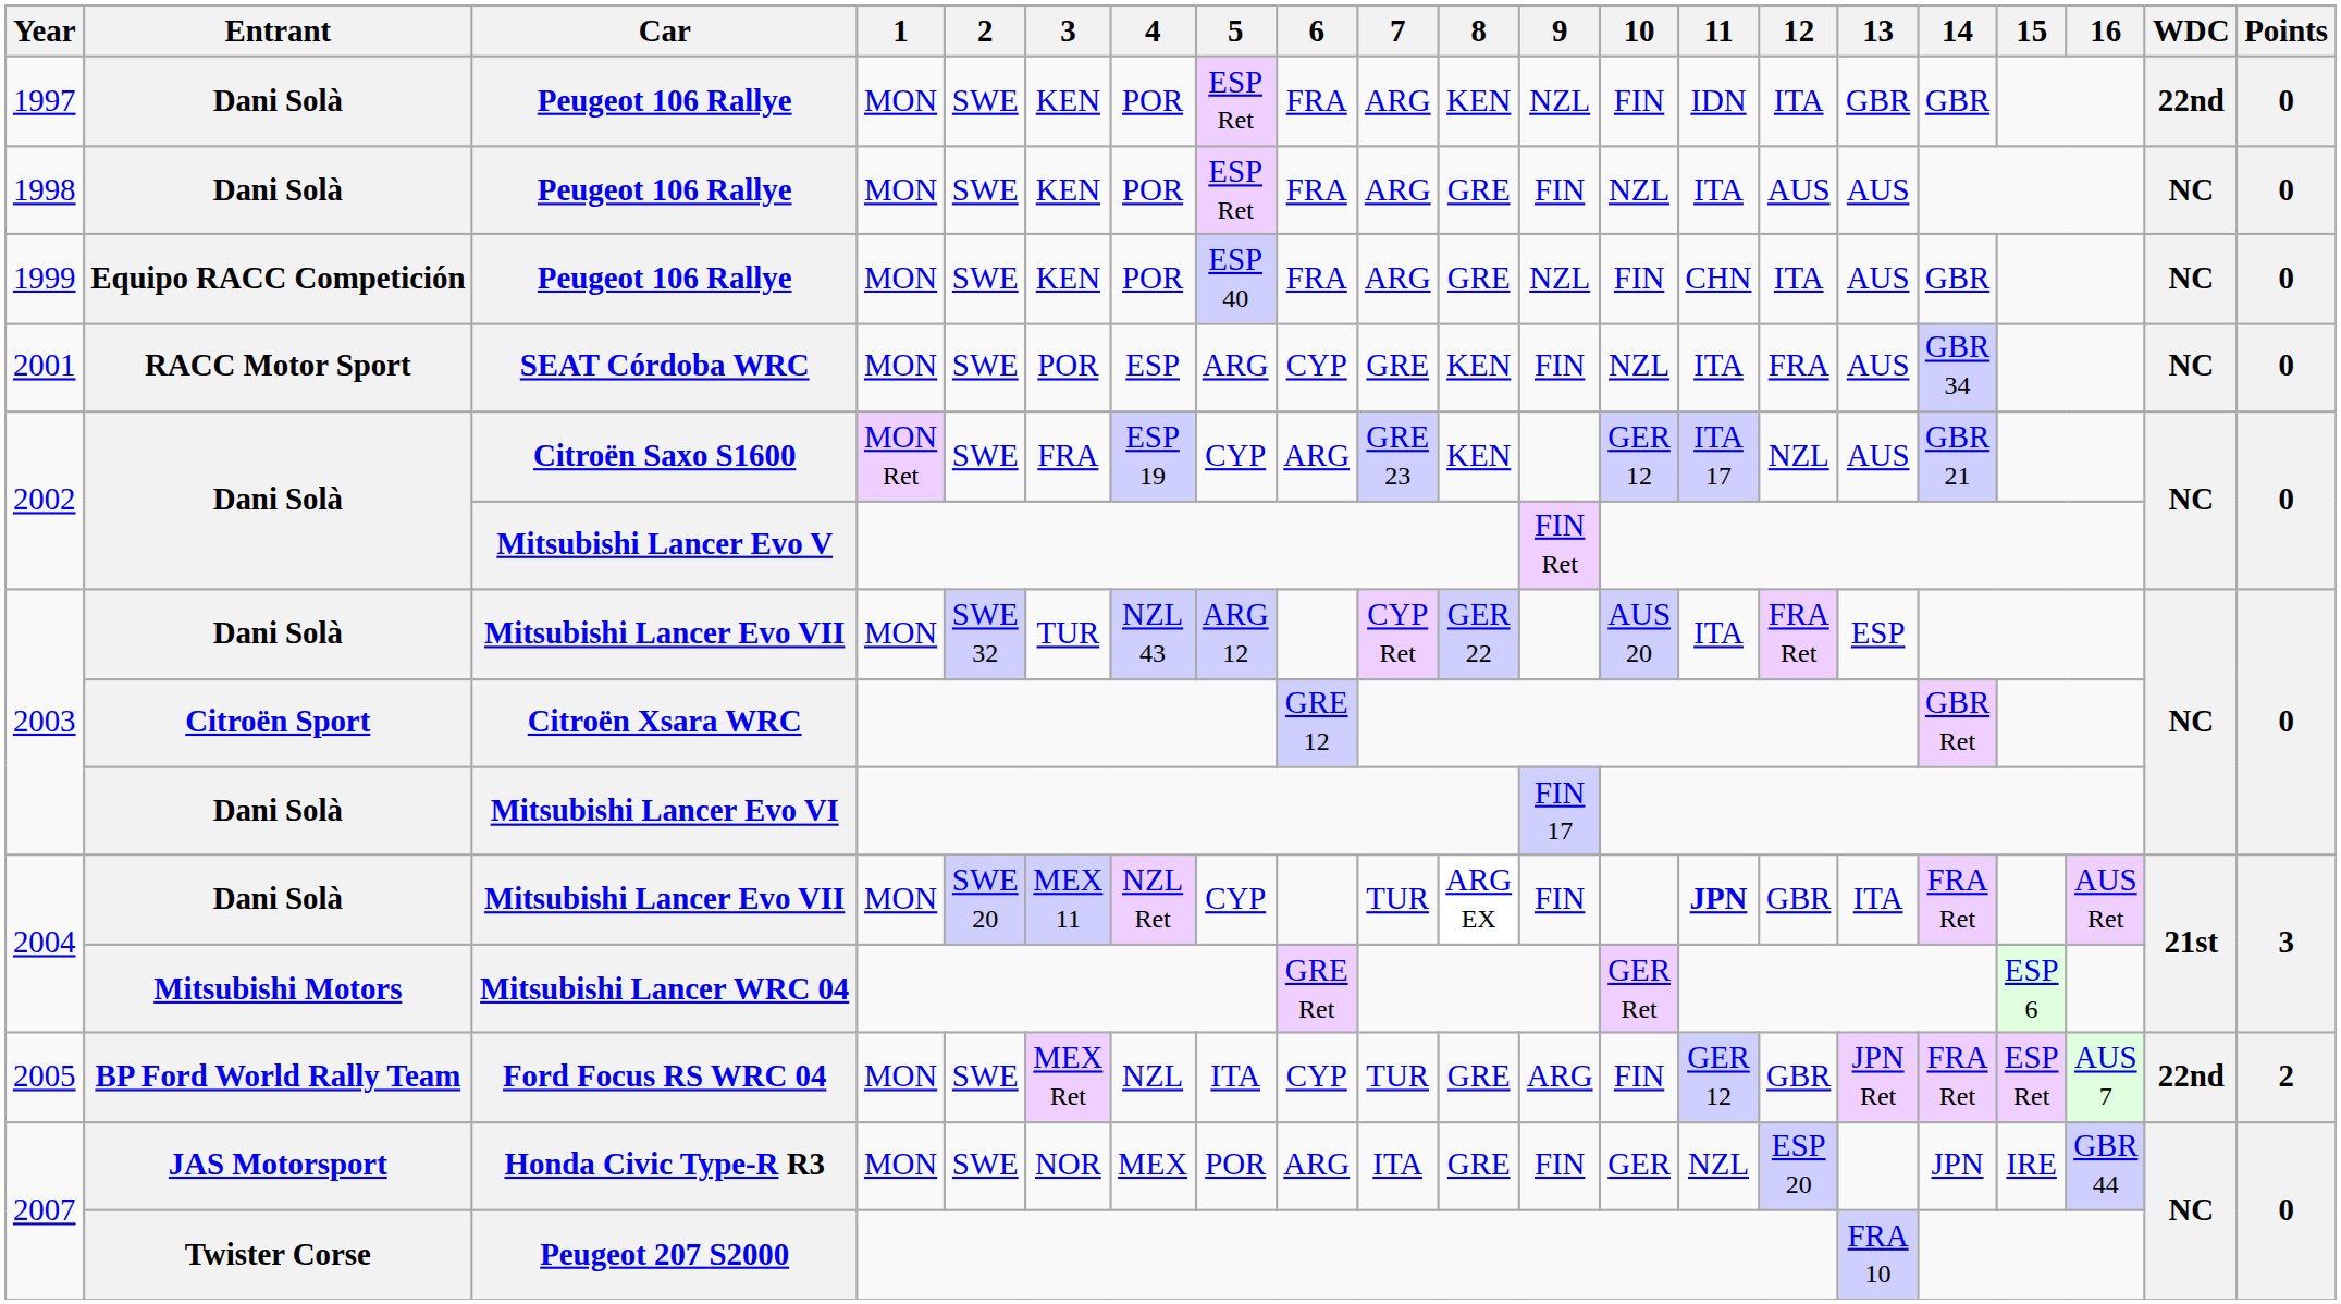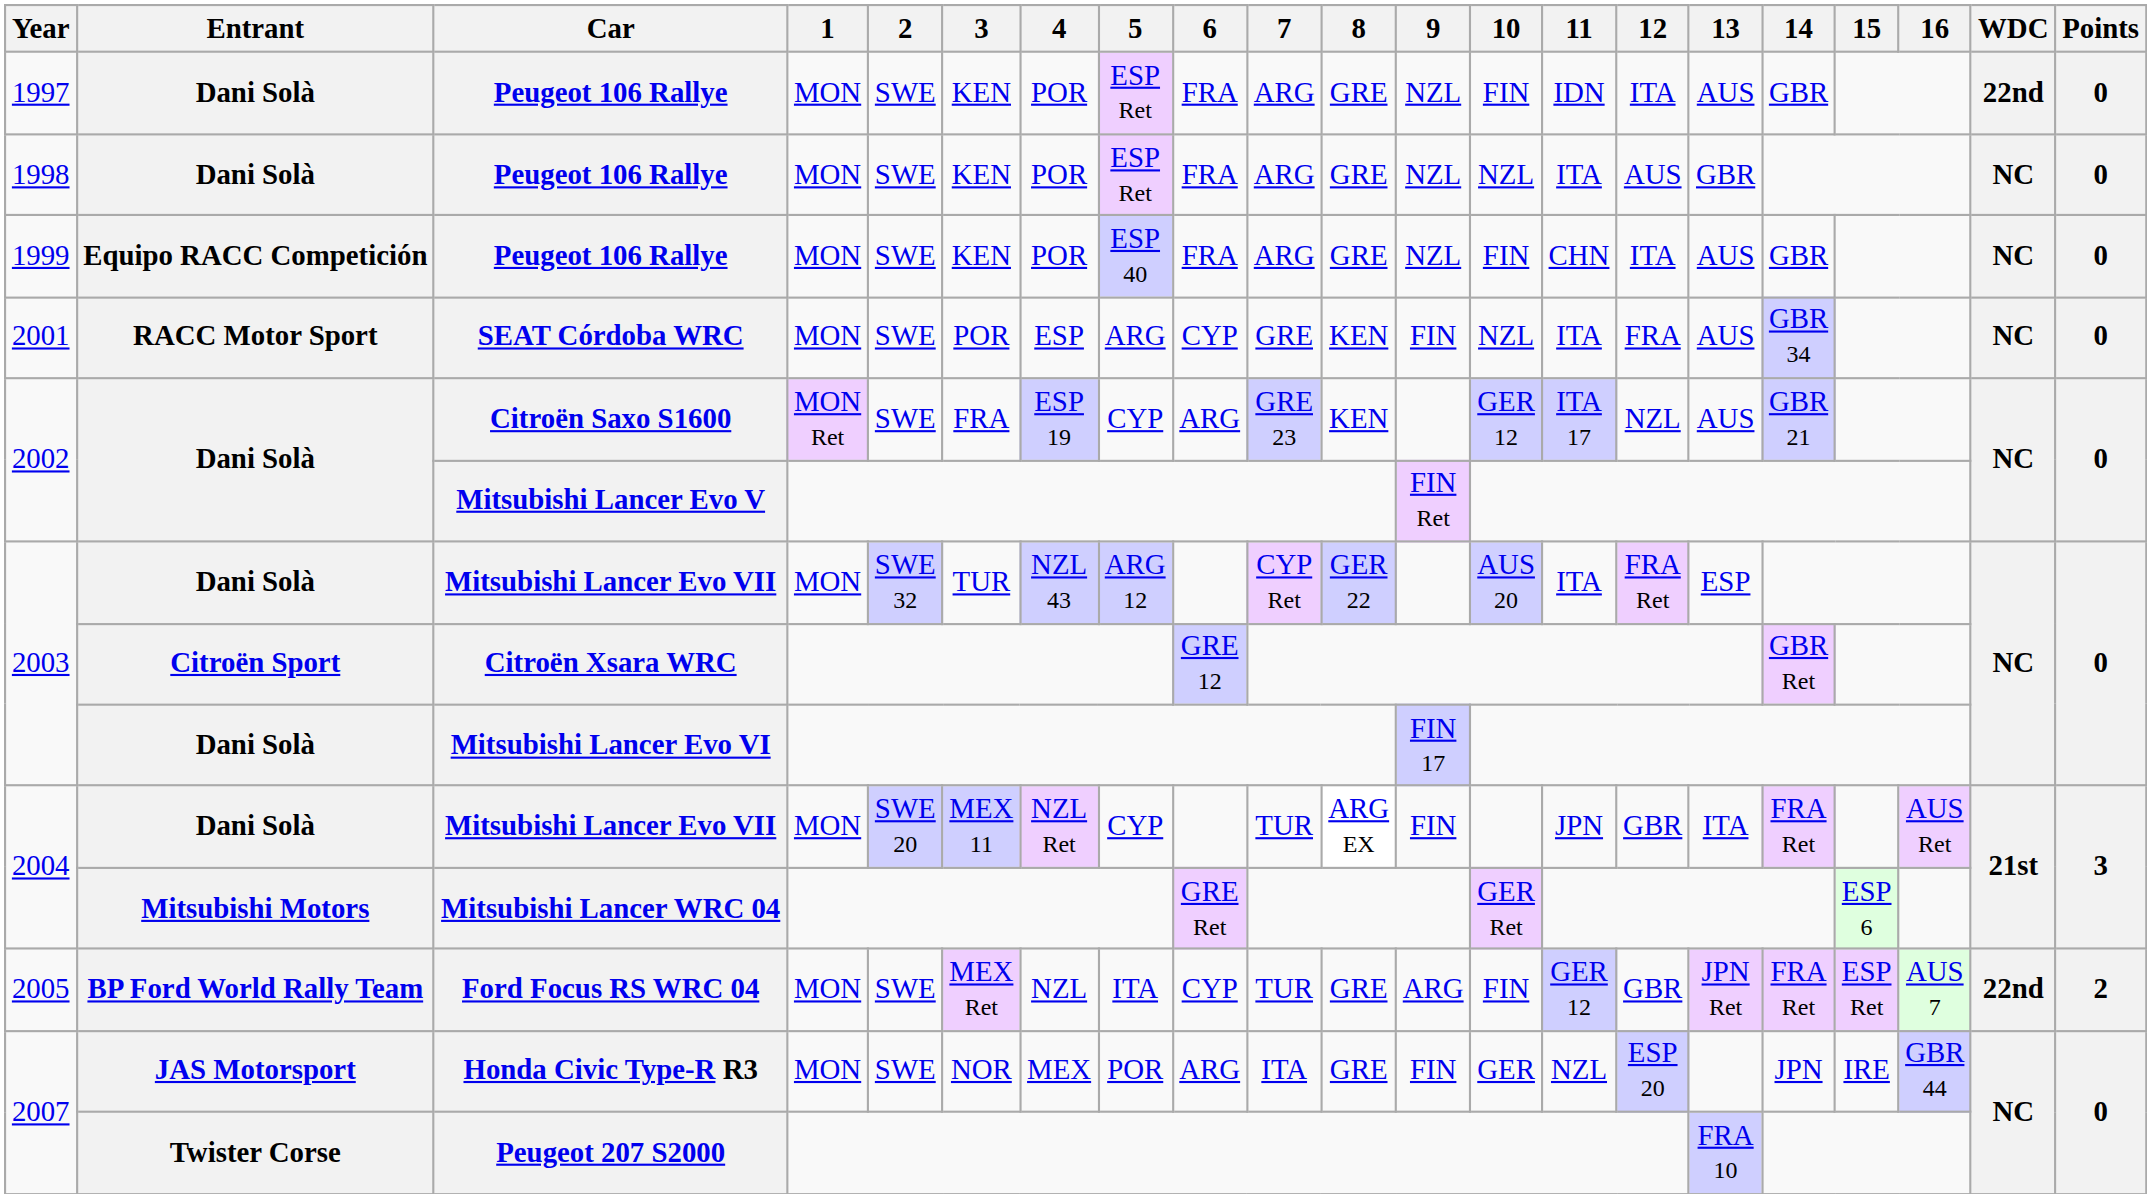 <table class="wikitable" border="1" style="text-align:center; font-size:85%;">
 <tr>
 <th>Year</th>
 <th>Entrant</th>
 <th>Car</th>
 <th>1</th>
 <th>2</th>
 <th>3</th>
 <th>4</th>
 <th>5</th>
 <th>6</th>
 <th>7</th>
 <th>8</th>
 <th>9</th>
 <th>10</th>
 <th>11</th>
 <th>12</th>
 <th>13</th>
 <th>14</th>
 <th>15</th>
 <th>16</th>
 <th>WDC</th>
 <th>Points</th>
 </tr>
 <tr>
 <td><a href='#'>1997</a></td>
 <th nowrap>Dani Solà</th>
 <th nowrap><a href='#'>Peugeot 106 Rallye</a></th>
 <td><a href='#'>MON</a></td>
 <td><a href='#'>SWE</a></td>
 <td><a href='#'>KEN</a></td>
 <td><a href='#'>POR</a></td>
 <td style="background:#EFCFFF;"><a href='#'>ESP</a><br><small>Ret</small></td>
 <td><a href='#'>FRA</a></td>
 <td><a href='#'>ARG</a></td>
-<td><a href='#'>KEN</a></td>
+<td><a href='#'>GRE</a></td>
 <td><a href='#'>NZL</a></td>
 <td><a href='#'>FIN</a></td>
 <td><a href='#'>IDN</a></td>
 <td><a href='#'>ITA</a></td>
-<td><a href='#'>GBR</a></td>
+<td><a href='#'>AUS</a></td>
 <td><a href='#'>GBR</a></td>
 <td colspan=2></td>
 <th>22nd</th>
 <th>0</th>
 </tr>
 <tr>
 <td><a href='#'>1998</a></td>
 <th nowrap>Dani Solà</th>
 <th nowrap><a href='#'>Peugeot 106 Rallye</a></th>
 <td><a href='#'>MON</a></td>
 <td><a href='#'>SWE</a></td>
 <td><a href='#'>KEN</a></td>
 <td><a href='#'>POR</a></td>
 <td style="background:#EFCFFF;"><a href='#'>ESP</a><br><small>Ret</small></td>
 <td><a href='#'>FRA</a></td>
 <td><a href='#'>ARG</a></td>
 <td><a href='#'>GRE</a></td>
-<td><a href='#'>FIN</a></td>
+<td><a href='#'>NZL</a></td>
 <td><a href='#'>NZL</a></td>
 <td><a href='#'>ITA</a></td>
 <td><a href='#'>AUS</a></td>
-<td><a href='#'>AUS</a></td>
+<td><a href='#'>GBR</a></td>
 <td colspan=3></td>
 <th>NC</th>
 <th>0</th>
 </tr>
 <tr>
 <td><a href='#'>1999</a></td>
 <th nowrap>Equipo RACC Competición</th>
 <th nowrap><a href='#'>Peugeot 106 Rallye</a></th>
 <td><a href='#'>MON</a></td>
 <td><a href='#'>SWE</a></td>
 <td><a href='#'>KEN</a></td>
 <td><a href='#'>POR</a></td>
 <td style="background:#CFCFFF;"><a href='#'>ESP</a><br><small>40</small></td>
 <td><a href='#'>FRA</a></td>
 <td><a href='#'>ARG</a></td>
 <td><a href='#'>GRE</a></td>
 <td><a href='#'>NZL</a></td>
 <td><a href='#'>FIN</a></td>
 <td><a href='#'>CHN</a></td>
 <td><a href='#'>ITA</a></td>
 <td><a href='#'>AUS</a></td>
 <td><a href='#'>GBR</a></td>
 <td colspan=2></td>
 <th>NC</th>
 <th>0</th>
 </tr>
 <tr>
 <td><a href='#'>2001</a></td>
 <th nowrap>RACC Motor Sport</th>
 <th nowrap><a href='#'>SEAT Córdoba WRC</a></th>
 <td><a href='#'>MON</a></td>
 <td><a href='#'>SWE</a></td>
 <td><a href='#'>POR</a></td>
 <td><a href='#'>ESP</a></td>
 <td><a href='#'>ARG</a></td>
 <td><a href='#'>CYP</a></td>
 <td><a href='#'>GRE</a></td>
 <td><a href='#'>KEN</a></td>
 <td><a href='#'>FIN</a></td>
 <td><a href='#'>NZL</a></td>
 <td><a href='#'>ITA</a></td>
 <td><a href='#'>FRA</a></td>
 <td><a href='#'>AUS</a></td>
 <td style="background:#CFCFFF;"><a href='#'>GBR</a><br><small>34</small></td>
 <td colspan=2></td>
 <th>NC</th>
 <th>0</th>
 </tr>
 <tr>
 <td rowspan=2><a href='#'>2002</a></td>
 <th rowspan=2 nowrap>Dani Solà</th>
 <th nowrap><a href='#'>Citroën Saxo S1600</a></th>
 <td style="background:#EFCFFF;"><a href='#'>MON</a><br><small>Ret</small></td>
 <td><a href='#'>SWE</a></td>
 <td><a href='#'>FRA</a></td>
 <td style="background:#CFCFFF;"><a href='#'>ESP</a><br><small>19</small></td>
 <td><a href='#'>CYP</a></td>
 <td><a href='#'>ARG</a></td>
 <td style="background:#CFCFFF;"><a href='#'>GRE</a><br><small>23</small></td>
 <td><a href='#'>KEN</a></td>
 <td></td>
 <td style="background:#CFCFFF;"><a href='#'>GER</a><br><small>12</small></td>
 <td style="background:#CFCFFF;"><a href='#'>ITA</a><br><small>17</small></td>
 <td><a href='#'>NZL</a></td>
 <td><a href='#'>AUS</a></td>
 <td style="background:#CFCFFF;"><a href='#'>GBR</a><br><small>21</small></td>
 <td colspan=2></td>
 <th rowspan=2>NC</th>
 <th rowspan=2>0</th>
 </tr>
 <tr>
 <th nowrap><a href='#'>Mitsubishi Lancer Evo V</a></th>
 <td colspan=8></td>
 <td style="background:#EFCFFF;"><a href='#'>FIN</a><br><small>Ret</small></td>
 <td colspan=7></td>
 </tr>
 <tr>
 <td rowspan=3><a href='#'>2003</a></td>
 <th nowrap>Dani Solà</th>
 <th nowrap><a href='#'>Mitsubishi Lancer Evo VII</a></th>
 <td><a href='#'>MON</a></td>
 <td style="background:#CFCFFF;"><a href='#'>SWE</a><br><small>32</small></td>
 <td><a href='#'>TUR</a></td>
 <td style="background:#CFCFFF;"><a href='#'>NZL</a><br><small>43</small></td>
 <td style="background:#CFCFFF;"><a href='#'>ARG</a><br><small>12</small></td>
 <td></td>
 <td style="background:#EFCFFF;"><a href='#'>CYP</a><br><small>Ret</small></td>
 <td style="background:#CFCFFF;"><a href='#'>GER</a><br><small>22</small></td>
 <td></td>
 <td style="background:#CFCFFF;"><a href='#'>AUS</a><br><small>20</small></td>
 <td><a href='#'>ITA</a></td>
 <td style="background:#EFCFFF;"><a href='#'>FRA</a><br><small>Ret</small></td>
 <td><a href='#'>ESP</a></td>
 <td colspan=3></td>
 <th rowspan=3>NC</th>
 <th rowspan=3>0</th>
 </tr>
 <tr>
 <th nowrap><a href='#'>Citroën Sport</a></th>
 <th nowrap><a href='#'>Citroën Xsara WRC</a></th>
 <td colspan=5></td>
 <td style="background:#CFCFFF;"><a href='#'>GRE</a><br><small>12</small></td>
 <td colspan=7></td>
 <td style="background:#EFCFFF;"><a href='#'>GBR</a><br><small>Ret</small></td>
 <td colspan=2></td>
 </tr>
 <tr>
 <th nowrap>Dani Solà</th>
 <th nowrap><a href='#'>Mitsubishi Lancer Evo VI</a></th>
 <td colspan=8></td>
 <td style="background:#CFCFFF;"><a href='#'>FIN</a><br><small>17</small></td>
 <td colspan=7></td>
 </tr>
 <tr>
 <td rowspan=2><a href='#'>2004</a></td>
 <th nowrap>Dani Solà</th>
 <th nowrap><a href='#'>Mitsubishi Lancer Evo VII</a></th>
 <td><a href='#'>MON</a></td>
 <td style="background:#CFCFFF;"><a href='#'>SWE</a><br><small>20</small></td>
 <td style="background:#CFCFFF;"><a href='#'>MEX</a><br><small>11</small></td>
 <td style="background:#EFCFFF;"><a href='#'>NZL</a><br><small>Ret</small></td>
 <td><a href='#'>CYP</a></td>
 <td></td>
 <td><a href='#'>TUR</a></td>
 <td style="background:#FFFFFF;"><a href='#'>ARG</a><br><small>EX</small></td>
 <td><a href='#'>FIN</a></td>
 <td></td>
-<td><strong><a href='#'>JPN</a></strong></td>
+<td><a href='#'>JPN</a></td>
 <td><a href='#'>GBR</a></td>
 <td><a href='#'>ITA</a></td>
 <td style="background:#EFCFFF;"><a href='#'>FRA</a><br><small>Ret</small></td>
 <td></td>
 <td style="background:#EFCFFF;"><a href='#'>AUS</a><br><small>Ret</small></td>
 <th rowspan=2>21st</th>
 <th rowspan=2>3</th>
 </tr>
 <tr>
 <th nowrap><a href='#'>Mitsubishi Motors</a></th>
 <th nowrap><a href='#'>Mitsubishi Lancer WRC 04</a></th>
 <td colspan=5></td>
 <td style="background:#EFCFFF;"><a href='#'>GRE</a><br><small>Ret</small></td>
 <td colspan=3></td>
 <td style="background:#EFCFFF;"><a href='#'>GER</a><br><small>Ret</small></td>
 <td colspan=4></td>
 <td style="background:#DFFFDF;"><a href='#'>ESP</a><br><small>6</small></td>
 <td></td>
 </tr>
 <tr>
 <td><a href='#'>2005</a></td>
 <th nowrap><a href='#'>BP Ford World Rally Team</a></th>
 <th nowrap><a href='#'>Ford Focus RS WRC 04</a></th>
 <td><a href='#'>MON</a></td>
 <td><a href='#'>SWE</a></td>
 <td style="background:#EFCFFF;"><a href='#'>MEX</a><br><small>Ret</small></td>
 <td><a href='#'>NZL</a></td>
 <td><a href='#'>ITA</a></td>
 <td><a href='#'>CYP</a></td>
 <td><a href='#'>TUR</a></td>
 <td><a href='#'>GRE</a></td>
 <td><a href='#'>ARG</a></td>
 <td><a href='#'>FIN</a></td>
 <td style="background:#CFCFFF;"><a href='#'>GER</a><br><small>12</small></td>
 <td><a href='#'>GBR</a></td>
 <td style="background:#EFCFFF;"><a href='#'>JPN</a><br><small>Ret</small></td>
 <td style="background:#EFCFFF;"><a href='#'>FRA</a><br><small>Ret</small></td>
 <td style="background:#EFCFFF;"><a href='#'>ESP</a><br><small>Ret</small></td>
 <td style="background:#DFFFDF;"><a href='#'>AUS</a><br><small>7</small></td>
 <th>22nd</th>
 <th>2</th>
 </tr>
 <tr>
 <td rowspan=2><a href='#'>2007</a></td>
 <th nowrap><a href='#'>JAS Motorsport</a></th>
 <th nowrap><a href='#'>Honda Civic Type-R</a> R3</th>
 <td><a href='#'>MON</a></td>
 <td><a href='#'>SWE</a></td>
 <td><a href='#'>NOR</a></td>
 <td><a href='#'>MEX</a></td>
 <td><a href='#'>POR</a></td>
 <td><a href='#'>ARG</a></td>
 <td><a href='#'>ITA</a></td>
 <td><a href='#'>GRE</a></td>
 <td><a href='#'>FIN</a></td>
 <td><a href='#'>GER</a></td>
 <td><a href='#'>NZL</a></td>
 <td style="background:#CFCFFF;"><a href='#'>ESP</a><br><small>20</small></td>
 <td></td>
 <td><a href='#'>JPN</a></td>
 <td><a href='#'>IRE</a></td>
 <td style="background:#CFCFFF;"><a href='#'>GBR</a><br><small>44</small></td>
 <th rowspan=2>NC</th>
 <th rowspan=2>0</th>
 </tr>
 <tr>
 <th nowrap>Twister Corse</th>
 <th nowrap><a href='#'>Peugeot 207 S2000</a></th>
 <td colspan=12></td>
 <td style="background:#CFCFFF;"><a href='#'>FRA</a><br><small>10</small></td>
 <td colspan=3></td>
 </tr>
 <tr>
 </tr>
 </table>
